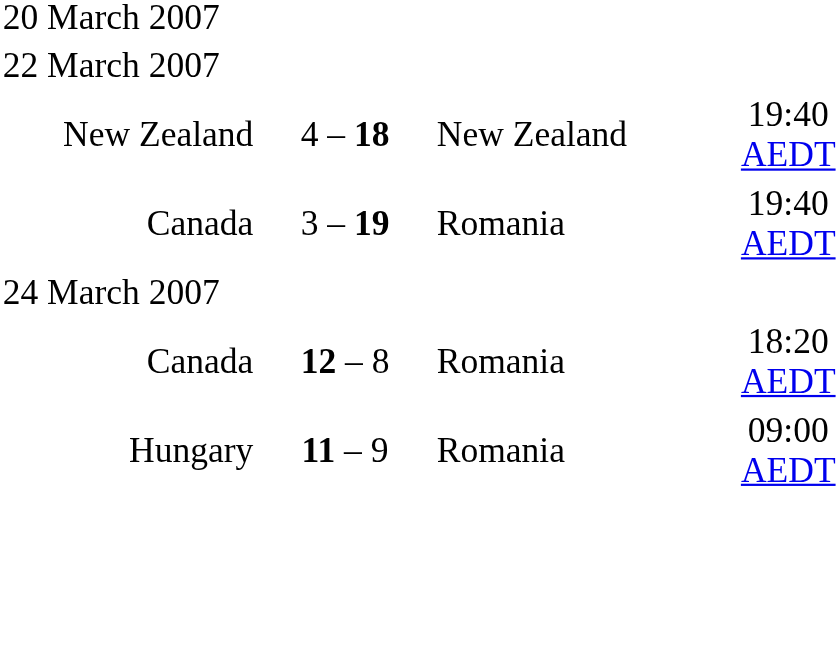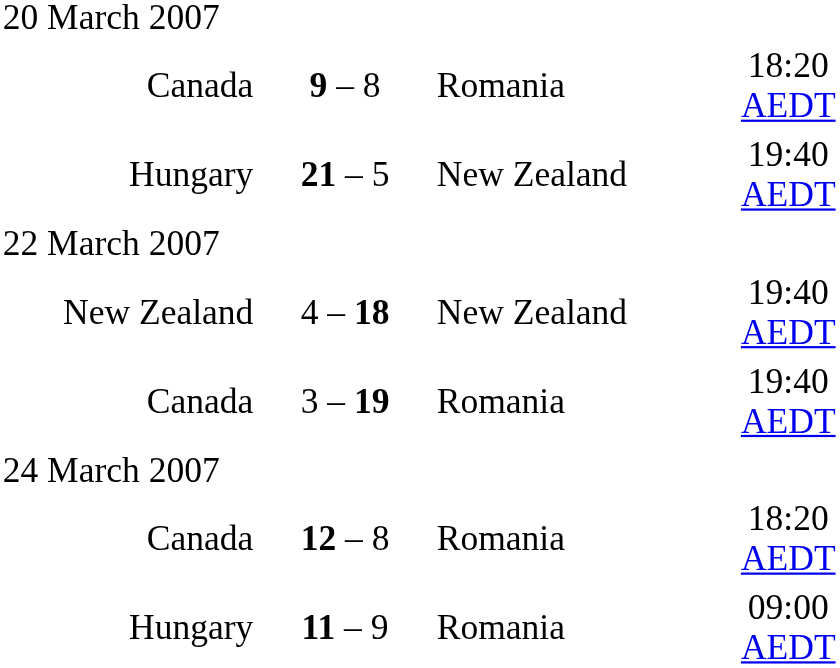 <table style="text-align:center" width=400>
 <tr>
 <th width=15%></th>
 <th width=10%></th>
 <th width=15%></th>
 <th width=10%></th>
 </tr>
 <tr align="left">
 <td colspan=2>20 March 2007</td>
+</tr>
+<tr>
+<td align="right">Canada</td>
+<td><strong>9</strong> – 8</td>
+<td align="left">Romania</td>
+<td>18:20 <a href='#'>AEDT</a></td>
+</tr>
+<tr>
+<td align="right">Hungary</td>
+<td><strong>21</strong> – 5</td>
+<td align="left">New Zealand</td>
+<td>19:40 <a href='#'>AEDT</a></td>
 </tr>
 <tr align="left">
 <td colspan=2>22 March 2007</td>
 </tr>
 <tr>
 <td align="right">New Zealand</td>
 <td>4 – <strong>18</strong></td>
 <td align="left">New Zealand</td>
 <td>19:40 <a href='#'>AEDT</a></td>
 </tr>
 <tr>
 <td align="right">Canada</td>
 <td>3 – <strong>19</strong></td>
 <td align="left">Romania</td>
 <td>19:40 <a href='#'>AEDT</a></td>
 </tr>
 <tr align="left">
 <td colspan=2>24 March 2007</td>
 </tr>
 <tr>
 <td align="right">Canada</td>
 <td><strong>12</strong> – 8</td>
 <td align="left">Romania</td>
 <td>18:20 <a href='#'>AEDT</a></td>
 </tr>
 <tr>
 <td align="right">Hungary</td>
 <td><strong>11</strong> – 9</td>
 <td align="left">Romania</td>
 <td>09:00 <a href='#'>AEDT</a></td>
 </tr>
 </table>
